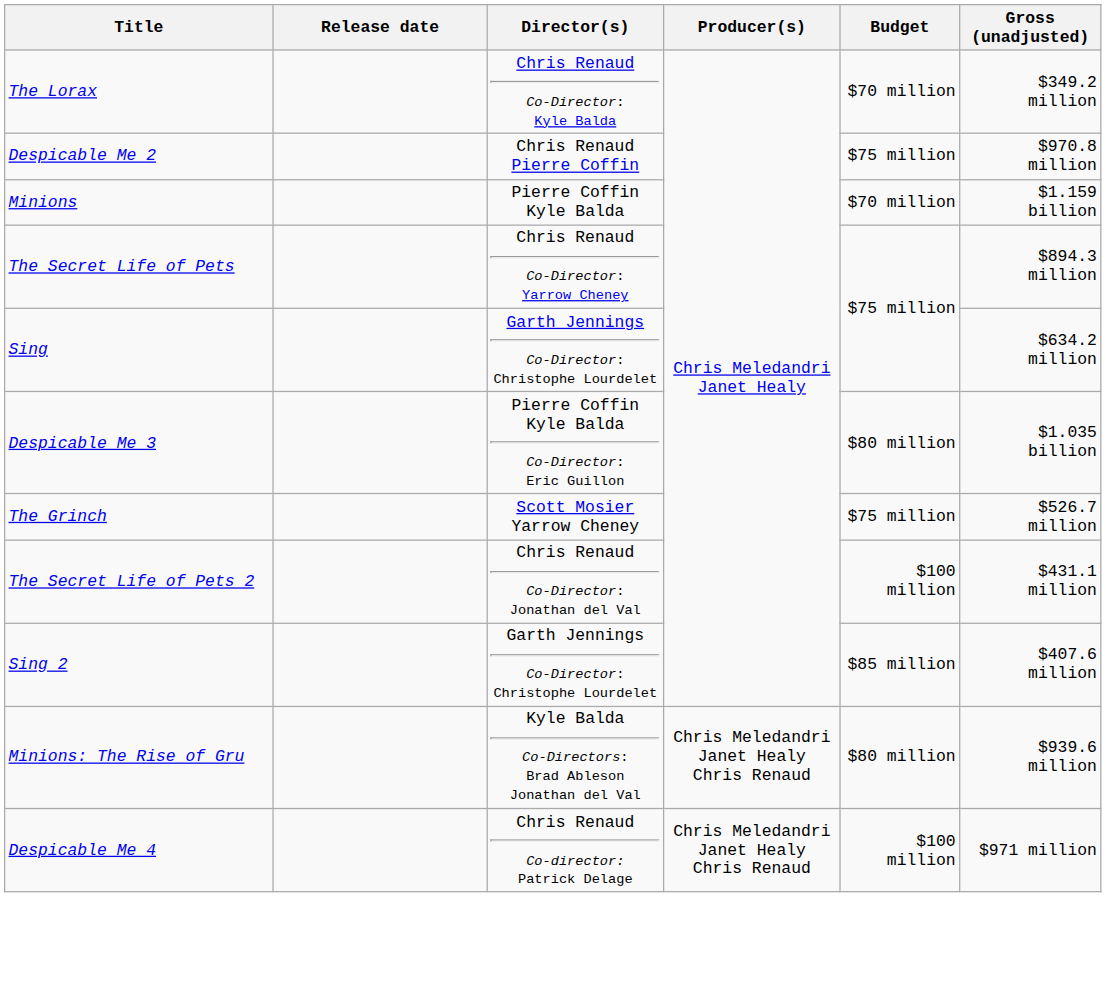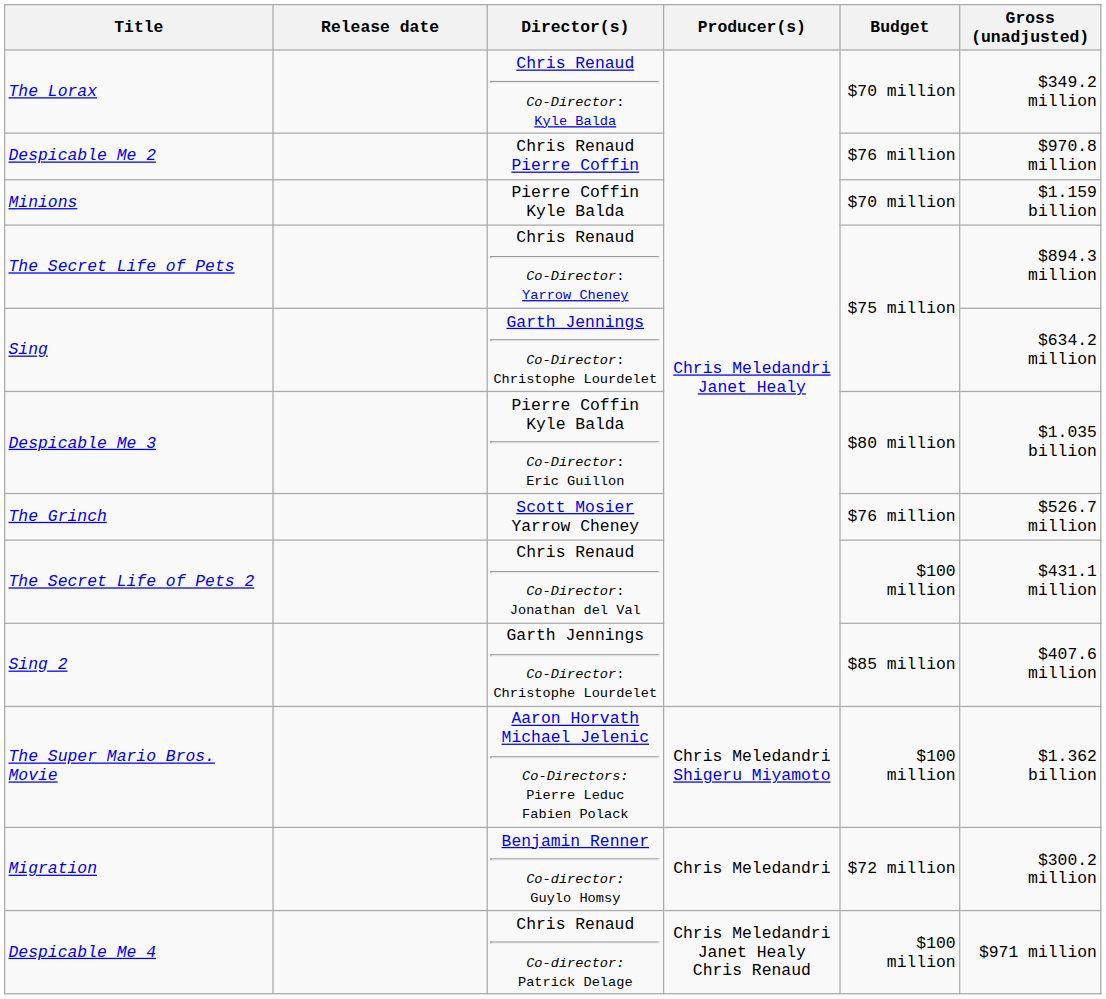 <table class="wikitable sortable" style="text-align: right;">
 <tr>
 <th width="250">Title</th>
 <th width="200">Release date</th>
 <th width="150">Director(s)</th>
 <th width="150">Producer(s)</th>
 <th width="100">Budget</th>
 <th width="110">Gross (unadjusted)</th>
 </tr>
 <tr>
 <td align="left"><em> <a href='#'>The Lorax</a></em></td>
 <td></td>
 <td align="center"><a href='#'>Chris Renaud</a><hr><small><em>Co-Director</em>:<br><a href='#'>Kyle Balda</a></small></td>
 <td align="center" rowspan="9"><a href='#'>Chris Meledandri</a><br><a href='#'>Janet Healy</a></td>
 <td>$70 million</td>
 <td>$349.2 million</td>
 </tr>
 <tr>
 <td align="left"><em><a href='#'>Despicable Me 2</a></em></td>
 <td></td>
 <td align="center">Chris Renaud<br><a href='#'>Pierre Coffin</a></td>
-<td>$75 million</td>
+<td>$76 million</td>
 <td>$970.8 million</td>
 </tr>
 <tr>
 <td align="left"><em><a href='#'>Minions</a></em></td>
 <td></td>
 <td align="center">Pierre Coffin<br>Kyle Balda</td>
 <td>$70 million</td>
 <td>$1.159 billion</td>
 </tr>
 <tr>
 <td align="left"><em><a href='#'>The Secret Life of Pets</a></em></td>
 <td></td>
 <td align="center">Chris Renaud<hr><small><em>Co-Director</em>:<br><a href='#'>Yarrow Cheney</a></small></td>
 <td rowspan="2">$75 million</td>
 <td>$894.3 million</td>
 </tr>
 <tr>
 <td align="left"><em><a href='#'>Sing</a></em></td>
 <td></td>
 <td align="center"><a href='#'>Garth Jennings</a><hr><small><em>Co-Director</em>:<br>Christophe Lourdelet</small></td>
 <td>$634.2 million</td>
 </tr>
 <tr>
 <td align="left"><em><a href='#'>Despicable Me 3</a></em></td>
 <td></td>
 <td align="center">Pierre Coffin<br>Kyle Balda<hr><small><em>Co-Director</em>:<br>Eric Guillon</small></td>
 <td>$80 million</td>
 <td>$1.035 billion</td>
 </tr>
 <tr>
 <td align="left"><em> <a href='#'>The Grinch</a></em></td>
 <td></td>
 <td align="center"><a href='#'>Scott Mosier</a><br>Yarrow Cheney</td>
-<td>$75 million</td>
+<td>$76 million</td>
 <td>$526.7 million</td>
 </tr>
 <tr>
 <td align="left"><em><a href='#'>The Secret Life of Pets 2</a></em></td>
 <td></td>
 <td align="center">Chris Renaud<hr><small><em>Co-Director</em>:<br>Jonathan del Val</small></td>
 <td>$100 million</td>
 <td>$431.1 million</td>
 </tr>
 <tr>
 <td align="left"><em><a href='#'>Sing 2</a></em></td>
 <td></td>
 <td align="center">Garth Jennings<hr><small><em>Co-Director</em>:<br>Christophe Lourdelet</small></td>
 <td>$85 million</td>
 <td>$407.6 million</td>
 </tr>
 <tr>
-<td style="text-align:left;"><em><a href='#'>Minions: The Rise of Gru</a></em></td>
+<td style="text-align:left;"><em><a href='#'>The Super Mario Bros. Movie</a></em></td>
 <td></td>
-<td align="center">Kyle Balda<hr><small><em>Co-Directors</em>:<br>Brad Ableson<br>Jonathan del Val</small></td>
-<td style="text-align:center;">Chris Meledandri<br>Janet Healy<br>Chris Renaud</td>
-<td>$80 million</td>
-<td>$939.6 million</td>
+<td align="center"><a href='#'>Aaron Horvath</a><br><a href='#'>Michael Jelenic</a><hr><small><em>Co-Directors:</em><br>Pierre Leduc<br>Fabien Polack</small></td>
+<td align="center">Chris Meledandri<br><a href='#'>Shigeru Miyamoto</a></td>
+<td>$100 million</td>
+<td>$1.362 billion</td>
+</tr>
+<tr>
+<td style="text-align:left;"><em><a href='#'>Migration</a></em></td>
+<td></td>
+<td align="center"><a href='#'>Benjamin Renner</a><hr><small><em>Co-director:</em><br>Guylo Homsy</small></td>
+<td align="center">Chris Meledandri</td>
+<td>$72 million</td>
+<td>$300.2 million</td>
 </tr>
 <tr>
 <td align=left><em><a href='#'>Despicable Me 4</a></em></td>
 <td align=right></td>
 <td style="text-align:center;">Chris Renaud<hr><small><em>Co-director:</em><br>Patrick Delage</small></td>
 <td style="text-align:center;">Chris Meledandri<br>Janet Healy<br>Chris Renaud</td>
 <td>$100 million</td>
 <td>$971 million</td>
 </tr>
 </table>
